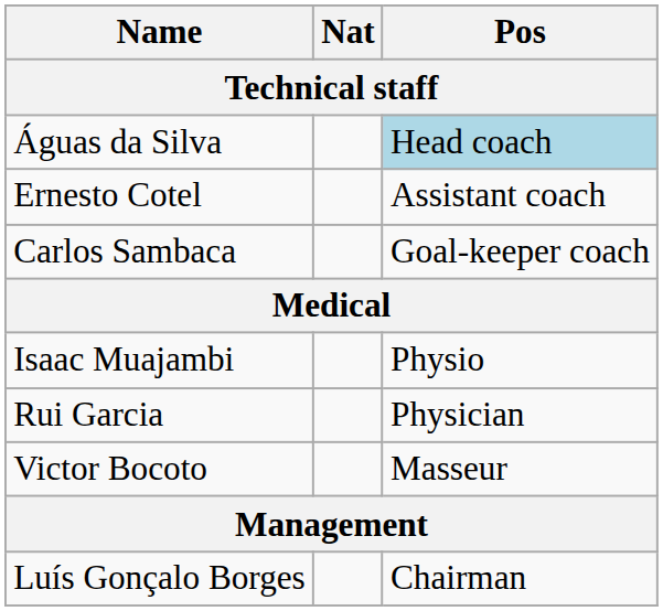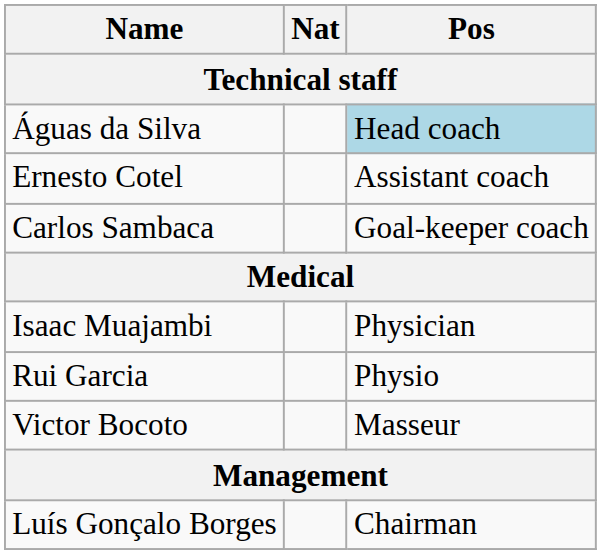 <table class="wikitable ve-ce-branchNode ve-ce-tableNode">
 <tr>
 <th>Name</th>
 <th>Nat</th>
 <th>Pos</th>
 </tr>
 <tr>
 <th colspan=4>Technical staff</th>
 </tr>
 <tr>
 <td>Águas da Silva</td>
 <td></td>
 <td style="background: lightblue;">Head coach</td>
 </tr>
 <tr>
 <td>Ernesto Cotel</td>
 <td></td>
 <td>Assistant coach</td>
 </tr>
 <tr>
 <td>Carlos Sambaca</td>
 <td></td>
 <td>Goal-keeper coach</td>
 </tr>
 <tr>
 <th colspan=4>Medical</th>
 </tr>
 <tr>
 <td>Isaac Muajambi</td>
 <td></td>
-<td>Physio</td>
+<td>Physician</td>
 </tr>
 <tr>
 <td>Rui Garcia</td>
 <td></td>
-<td>Physician</td>
+<td>Physio</td>
 </tr>
 <tr>
 <td>Victor Bocoto</td>
 <td></td>
 <td>Masseur</td>
 </tr>
 <tr>
 <th colspan=4>Management</th>
 </tr>
 <tr>
 <td>Luís Gonçalo Borges</td>
 <td></td>
 <td>Chairman</td>
 </tr>
 </table>
